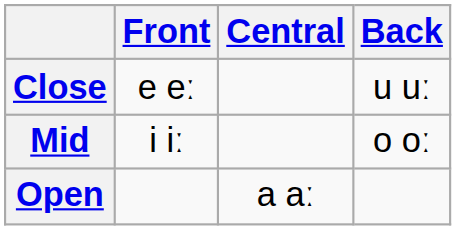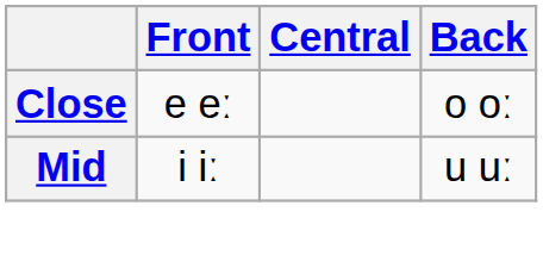 <table class="wikitable" style="text-align:center">
 <tr>
 <th></th>
 <th><a href='#'>Front</a></th>
 <th><a href='#'>Central</a></th>
 <th><a href='#'>Back</a></th>
 </tr>
 <tr align="center">
 <th><a href='#'>Close</a></th>
 <td>e eː</td>
 <td></td>
-<td>u uː</td>
+<td>o oː</td>
 </tr>
 <tr align="center">
 <th><a href='#'>Mid</a></th>
 <td>i iː</td>
 <td></td>
-<td>o oː</td>
-</tr>
-<tr align="center">
-<th><a href='#'>Open</a></th>
-<td></td>
-<td>a aː</td>
-<td></td>
+<td>u uː</td>
 </tr>
 </table>
